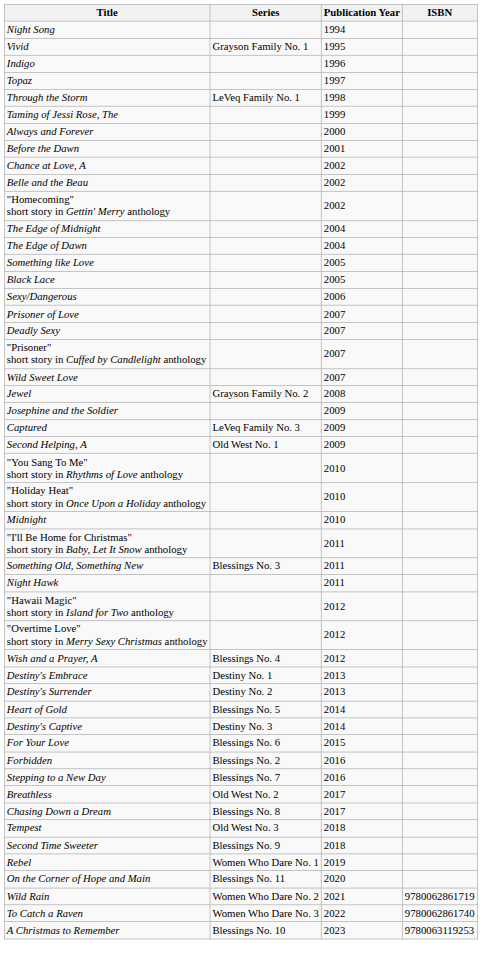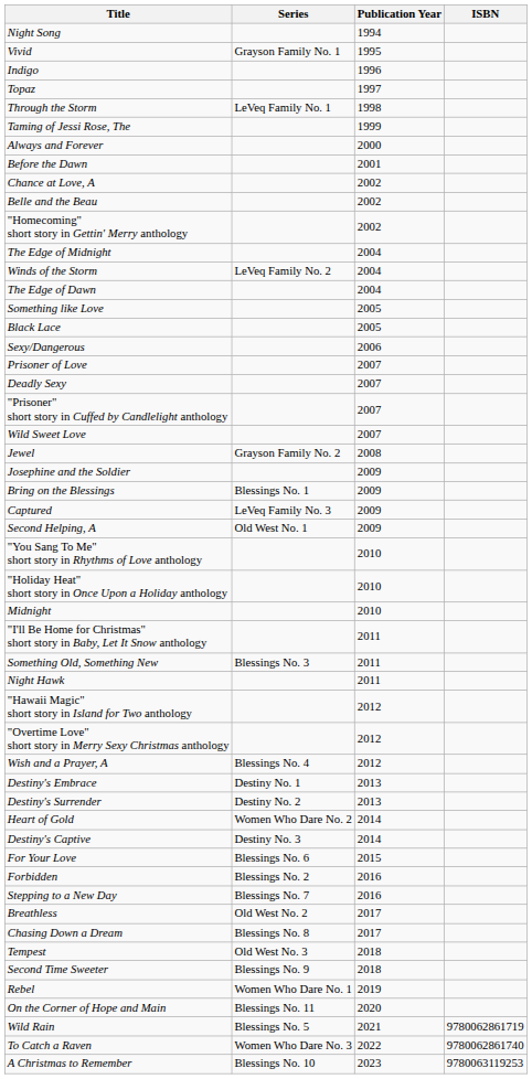 <table class="wikitable sortable" style="width:100%,">
 <tr>
 <th>Title</th>
 <th>Series</th>
 <th>Publication Year</th>
 <th>ISBN</th>
 </tr>
 <tr>
 <td><em>Night Song</em></td>
 <td></td>
 <td>1994</td>
 <td></td>
 </tr>
 <tr>
 <td><em>Vivid</em></td>
 <td>Grayson Family No. 1</td>
 <td>1995</td>
 <td></td>
 </tr>
 <tr>
 <td><em>Indigo</em></td>
 <td></td>
 <td>1996</td>
 <td></td>
 </tr>
 <tr>
 <td><em>Topaz</em></td>
 <td></td>
 <td>1997</td>
 <td></td>
 </tr>
 <tr>
 <td><em>Through the Storm</em></td>
 <td>LeVeq Family No. 1</td>
 <td>1998</td>
 <td></td>
 </tr>
 <tr>
 <td><em>Taming of Jessi Rose, The</em></td>
 <td></td>
 <td>1999</td>
 <td></td>
 </tr>
 <tr>
 <td><em>Always and Forever</em></td>
 <td></td>
 <td>2000</td>
 <td></td>
 </tr>
 <tr>
 <td><em>Before the Dawn</em></td>
 <td></td>
 <td>2001</td>
 <td></td>
 </tr>
 <tr>
 <td><em>Chance at Love, A</em></td>
 <td></td>
 <td>2002</td>
 <td></td>
 </tr>
 <tr>
 <td><em>Belle and the Beau</em></td>
 <td></td>
 <td>2002</td>
 <td></td>
 </tr>
 <tr>
 <td>"Homecoming"<br>short story in <em>Gettin' Merry</em> anthology</td>
 <td></td>
 <td>2002</td>
 <td></td>
 </tr>
 <tr>
 <td><em>The Edge of Midnight</em></td>
 <td></td>
 <td>2004</td>
 <td></td>
 </tr>
 <tr>
+<td><em>Winds of the Storm</em></td>
+<td>LeVeq Family No. 2</td>
+<td>2004</td>
+<td></td>
+</tr>
+<tr>
 <td><em>The Edge of Dawn</em></td>
 <td></td>
 <td>2004</td>
 <td></td>
 </tr>
 <tr>
 <td><em>Something like Love</em></td>
 <td></td>
 <td>2005</td>
 <td></td>
 </tr>
 <tr>
 <td><em>Black Lace</em></td>
 <td></td>
 <td>2005</td>
 <td></td>
 </tr>
 <tr>
 <td><em>Sexy/Dangerous</em></td>
 <td></td>
 <td>2006</td>
 <td></td>
 </tr>
 <tr>
 <td><em>Prisoner of Love</em></td>
 <td></td>
 <td>2007</td>
 <td></td>
 </tr>
 <tr>
 <td><em>Deadly Sexy</em></td>
 <td></td>
 <td>2007</td>
 <td></td>
 </tr>
 <tr>
 <td>"Prisoner"<br>short story in <em>Cuffed by Candlelight</em> anthology</td>
 <td></td>
 <td>2007</td>
 <td></td>
 </tr>
 <tr>
 <td><em>Wild Sweet Love</em></td>
 <td></td>
 <td>2007</td>
 <td></td>
 </tr>
 <tr>
 <td><em>Jewel</em></td>
 <td>Grayson Family No. 2</td>
 <td>2008</td>
 <td></td>
 </tr>
 <tr>
 <td><em>Josephine and the Soldier</em></td>
 <td></td>
+<td>2009</td>
+<td></td>
+</tr>
+<tr>
+<td><em>Bring on the Blessings</em></td>
+<td>Blessings No. 1</td>
 <td>2009</td>
 <td></td>
 </tr>
 <tr>
 <td><em>Captured</em></td>
 <td>LeVeq Family No. 3</td>
 <td>2009</td>
 <td></td>
 </tr>
 <tr>
 <td><em>Second Helping, A</em></td>
 <td>Old West No. 1</td>
 <td>2009</td>
 <td></td>
 </tr>
 <tr>
 <td>"You Sang To Me"<br>short story in <em>Rhythms of Love</em> anthology</td>
 <td></td>
 <td>2010</td>
 <td></td>
 </tr>
 <tr>
 <td>"Holiday Heat"<br>short story in <em>Once Upon a Holiday</em> anthology</td>
 <td></td>
 <td>2010</td>
 <td></td>
 </tr>
 <tr>
 <td><em>Midnight</em></td>
 <td></td>
 <td>2010</td>
 <td></td>
 </tr>
 <tr>
 <td>"I'll Be Home for Christmas"<br>short story in <em>Baby, Let It Snow</em> anthology</td>
 <td></td>
 <td>2011</td>
 <td></td>
 </tr>
 <tr>
 <td><em>Something Old, Something New</em></td>
 <td>Blessings No. 3</td>
 <td>2011</td>
 <td></td>
 </tr>
 <tr>
 <td><em>Night Hawk</em></td>
 <td></td>
 <td>2011</td>
 <td></td>
 </tr>
 <tr>
 <td>"Hawaii Magic"<br>short story in <em>Island for Two</em> anthology</td>
 <td></td>
 <td>2012</td>
 <td></td>
 </tr>
 <tr>
 <td>"Overtime Love"<br>short story in <em>Merry Sexy Christmas</em> anthology</td>
 <td></td>
 <td>2012</td>
 <td></td>
 </tr>
 <tr>
 <td><em>Wish and a Prayer, A</em></td>
 <td>Blessings No. 4</td>
 <td>2012</td>
 <td></td>
 </tr>
 <tr>
 <td><em>Destiny's Embrace</em></td>
 <td>Destiny No. 1</td>
 <td>2013</td>
 <td></td>
 </tr>
 <tr>
 <td><em>Destiny's Surrender</em></td>
 <td>Destiny No. 2</td>
 <td>2013</td>
 <td></td>
 </tr>
 <tr>
 <td><em>Heart of Gold</em></td>
-<td>Blessings No. 5</td>
+<td>Women Who Dare No. 2</td>
 <td>2014</td>
 <td></td>
 </tr>
 <tr>
 <td><em>Destiny's Captive</em></td>
 <td>Destiny No. 3</td>
 <td>2014</td>
 <td></td>
 </tr>
 <tr>
 <td><em>For Your Love</em></td>
 <td>Blessings No. 6</td>
 <td>2015</td>
 <td></td>
 </tr>
 <tr>
 <td><em>Forbidden</em></td>
 <td>Blessings No. 2</td>
 <td>2016</td>
 <td></td>
 </tr>
 <tr>
 <td><em>Stepping to a New Day</em></td>
 <td>Blessings No. 7</td>
 <td>2016</td>
 <td></td>
 </tr>
 <tr>
 <td><em>Breathless</em></td>
 <td>Old West No. 2</td>
 <td>2017</td>
 <td></td>
 </tr>
 <tr>
 <td><em>Chasing Down a Dream</em></td>
 <td>Blessings No. 8</td>
 <td>2017</td>
 <td></td>
 </tr>
 <tr>
 <td><em>Tempest</em></td>
 <td>Old West No. 3</td>
 <td>2018</td>
 <td></td>
 </tr>
 <tr>
 <td><em>Second Time Sweeter</em></td>
 <td>Blessings No. 9</td>
 <td>2018</td>
 <td></td>
 </tr>
 <tr>
 <td><em>Rebel</em></td>
 <td>Women Who Dare No. 1</td>
 <td>2019</td>
 <td></td>
 </tr>
 <tr>
 <td><em>On the Corner of Hope and Main</em></td>
 <td>Blessings No. 11</td>
 <td>2020</td>
 <td></td>
 </tr>
 <tr>
 <td><em>Wild Rain</em></td>
-<td>Women Who Dare No. 2</td>
+<td>Blessings No. 5</td>
 <td>2021</td>
 <td>9780062861719</td>
 </tr>
 <tr>
 <td><em>To Catch a Raven</em></td>
 <td>Women Who Dare No. 3</td>
 <td>2022</td>
 <td>9780062861740</td>
 </tr>
 <tr>
 <td><em>A Christmas to Remember</em></td>
 <td>Blessings No. 10</td>
 <td>2023</td>
 <td>9780063119253</td>
 </tr>
 </table>
